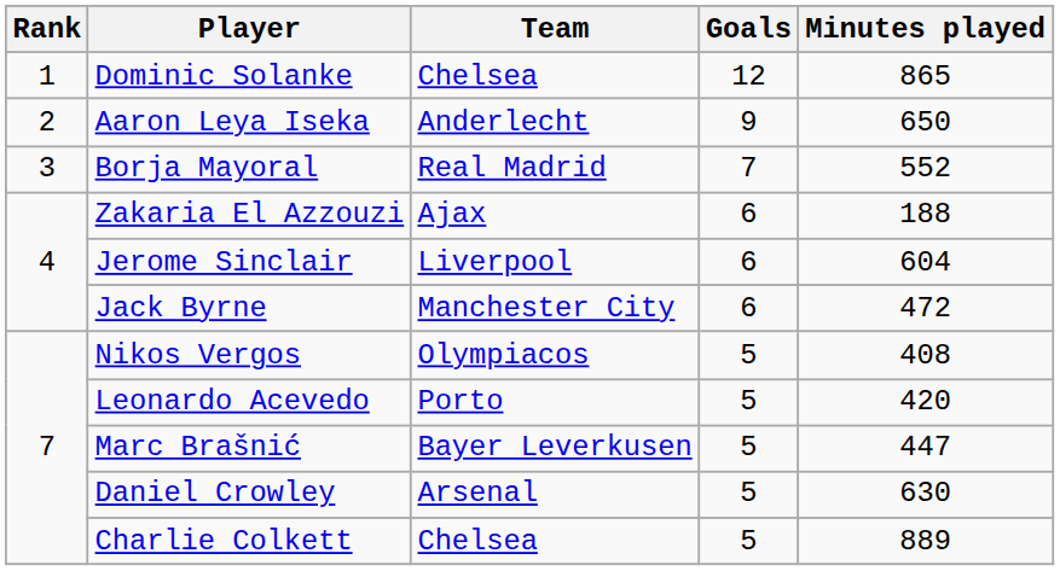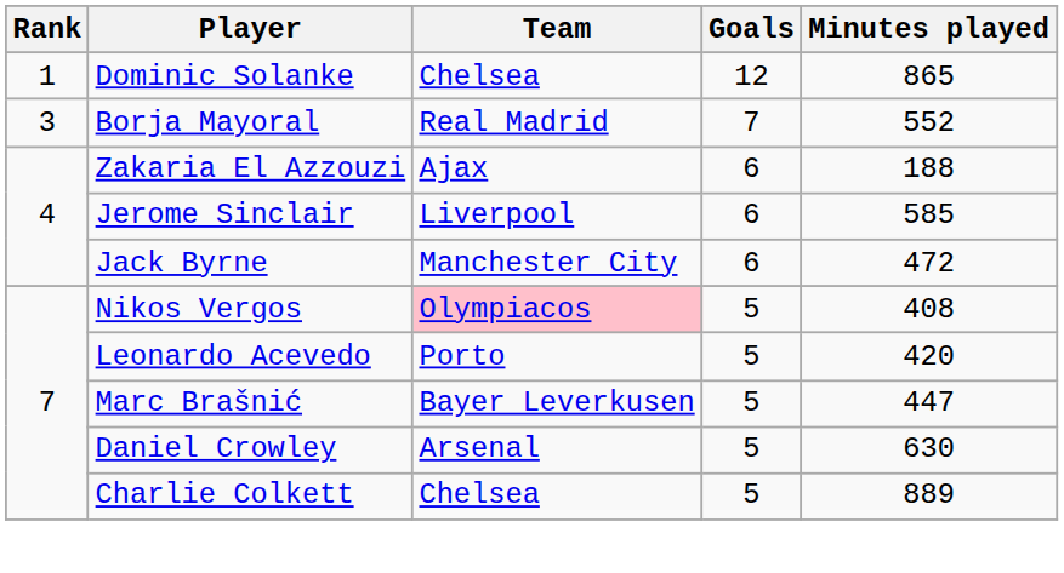 <table class="wikitable" style="text-align:center">
 <tr>
 <th>Rank</th>
 <th>Player</th>
 <th>Team</th>
 <th>Goals</th>
 <th>Minutes played</th>
 </tr>
 <tr>
 <td>1</td>
 <td align=left> <a href='#'>Dominic Solanke</a></td>
 <td align=left> <a href='#'>Chelsea</a></td>
 <td>12</td>
 <td>865</td>
-</tr>
-<tr>
-<td>2</td>
-<td align=left> <a href='#'>Aaron Leya Iseka</a></td>
-<td align=left> <a href='#'>Anderlecht</a></td>
-<td>9</td>
-<td>650</td>
 </tr>
 <tr>
 <td>3</td>
 <td align=left> <a href='#'>Borja Mayoral</a></td>
 <td align=left> <a href='#'>Real Madrid</a></td>
 <td>7</td>
 <td>552</td>
 </tr>
 <tr>
 <td rowspan=3>4</td>
 <td align=left> <a href='#'>Zakaria El Azzouzi</a></td>
 <td align=left> <a href='#'>Ajax</a></td>
 <td>6</td>
 <td>188</td>
 </tr>
 <tr>
 <td align=left> <a href='#'>Jerome Sinclair</a></td>
 <td align=left> <a href='#'>Liverpool</a></td>
 <td>6</td>
-<td>604</td>
+<td>585</td>
 </tr>
 <tr>
 <td align=left> <a href='#'>Jack Byrne</a></td>
 <td align=left> <a href='#'>Manchester City</a></td>
 <td>6</td>
 <td>472</td>
 </tr>
 <tr>
 <td rowspan=5>7</td>
 <td align=left> <a href='#'>Nikos Vergos</a></td>
-<td align=left> <a href='#'>Olympiacos</a></td>
+<td align=left style="background: pink;"> <a href='#'>Olympiacos</a></td>
 <td>5</td>
 <td>408</td>
 </tr>
 <tr>
 <td align=left> <a href='#'>Leonardo Acevedo</a></td>
 <td align=left> <a href='#'>Porto</a></td>
 <td>5</td>
 <td>420</td>
 </tr>
 <tr>
 <td align=left> <a href='#'>Marc Brašnić</a></td>
 <td align=left> <a href='#'>Bayer Leverkusen</a></td>
 <td>5</td>
 <td>447</td>
 </tr>
 <tr>
 <td align=left> <a href='#'>Daniel Crowley</a></td>
 <td align=left> <a href='#'>Arsenal</a></td>
 <td>5</td>
 <td>630</td>
 </tr>
 <tr>
 <td align=left> <a href='#'>Charlie Colkett</a></td>
 <td align=left> <a href='#'>Chelsea</a></td>
 <td>5</td>
 <td>889</td>
 </tr>
 </table>
